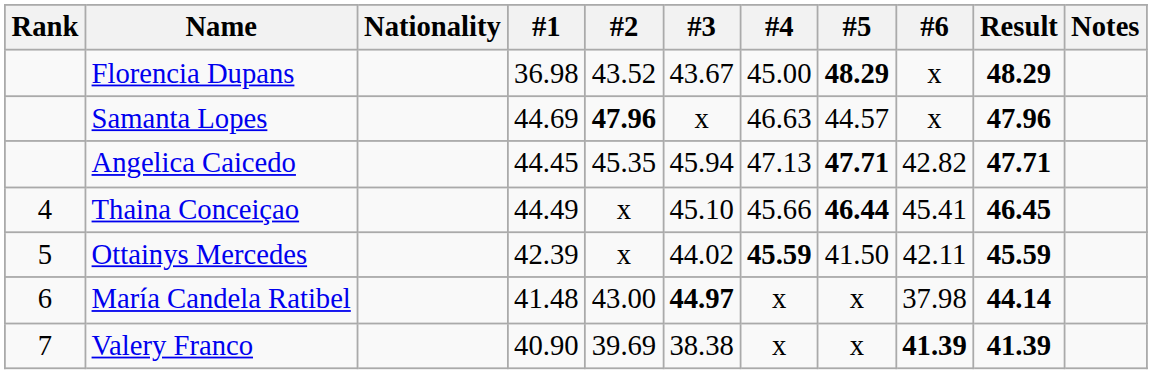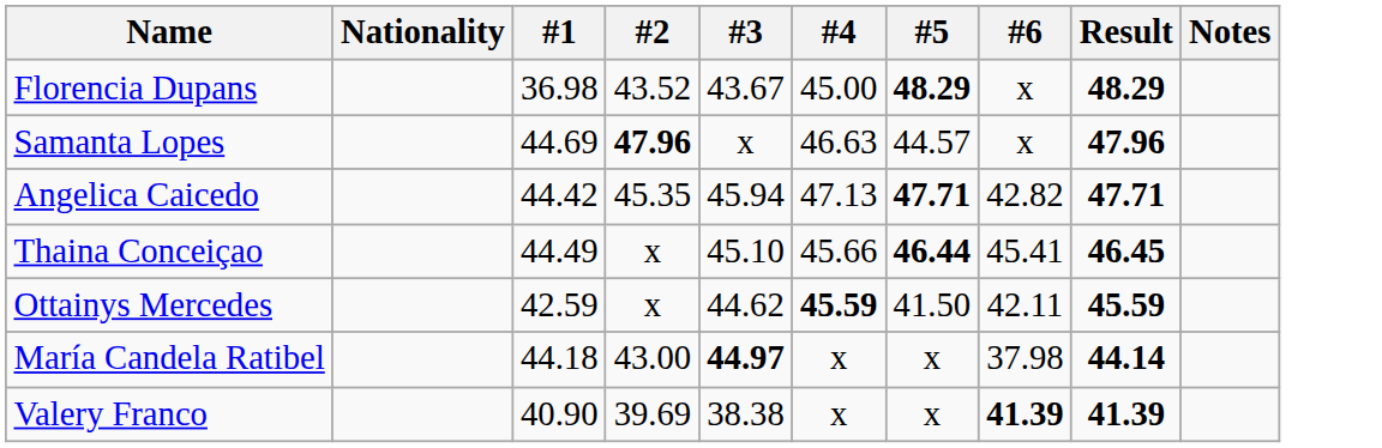 <table class="wikitable sortable" style="text-align:center">
 <tr>
-<th>Rank</th>
 <th>Name</th>
 <th>Nationality</th>
 <th>#1</th>
 <th>#2</th>
 <th>#3</th>
 <th>#4</th>
 <th>#5</th>
 <th>#6</th>
 <th>Result</th>
 <th>Notes</th>
 </tr>
 <tr>
-<td></td>
 <td align=left><a href='#'>Florencia Dupans</a></td>
 <td align=left></td>
 <td>36.98</td>
 <td>43.52</td>
 <td>43.67</td>
 <td>45.00</td>
 <td><strong>48.29</strong></td>
 <td>x</td>
 <td><strong>48.29</strong></td>
 <td></td>
 </tr>
 <tr>
-<td></td>
 <td align=left><a href='#'>Samanta Lopes</a></td>
 <td align=left></td>
 <td>44.69</td>
 <td><strong>47.96</strong></td>
 <td>x</td>
 <td>46.63</td>
 <td>44.57</td>
 <td>x</td>
 <td><strong>47.96</strong></td>
 <td></td>
 </tr>
 <tr>
-<td></td>
 <td align=left><a href='#'>Angelica Caicedo</a></td>
 <td align=left></td>
-<td>44.45</td>
+<td>44.42</td>
 <td>45.35</td>
 <td>45.94</td>
 <td>47.13</td>
 <td><strong>47.71</strong></td>
 <td>42.82</td>
 <td><strong>47.71</strong></td>
 <td></td>
 </tr>
 <tr>
-<td>4</td>
 <td align=left><a href='#'>Thaina Conceiçao</a></td>
 <td align=left></td>
 <td>44.49</td>
 <td>x</td>
 <td>45.10</td>
 <td>45.66</td>
 <td><strong>46.44</strong></td>
 <td>45.41</td>
 <td><strong>46.45</strong></td>
 <td></td>
 </tr>
 <tr>
-<td>5</td>
 <td align=left><a href='#'>Ottainys Mercedes</a></td>
 <td align=left></td>
-<td>42.39</td>
+<td>42.59</td>
 <td>x</td>
-<td>44.02</td>
+<td>44.62</td>
 <td><strong>45.59</strong></td>
 <td>41.50</td>
 <td>42.11</td>
 <td><strong>45.59</strong></td>
 <td></td>
 </tr>
 <tr>
-<td>6</td>
 <td align=left><a href='#'>María Candela Ratibel</a></td>
 <td align=left></td>
-<td>41.48</td>
+<td>44.18</td>
 <td>43.00</td>
 <td><strong>44.97</strong></td>
 <td>x</td>
 <td>x</td>
 <td>37.98</td>
 <td><strong>44.14</strong></td>
 <td></td>
 </tr>
 <tr>
-<td>7</td>
 <td align=left><a href='#'>Valery Franco</a></td>
 <td align=left></td>
 <td>40.90</td>
 <td>39.69</td>
 <td>38.38</td>
 <td>x</td>
 <td>x</td>
 <td><strong>41.39</strong></td>
 <td><strong>41.39</strong></td>
 <td></td>
 </tr>
 </table>
